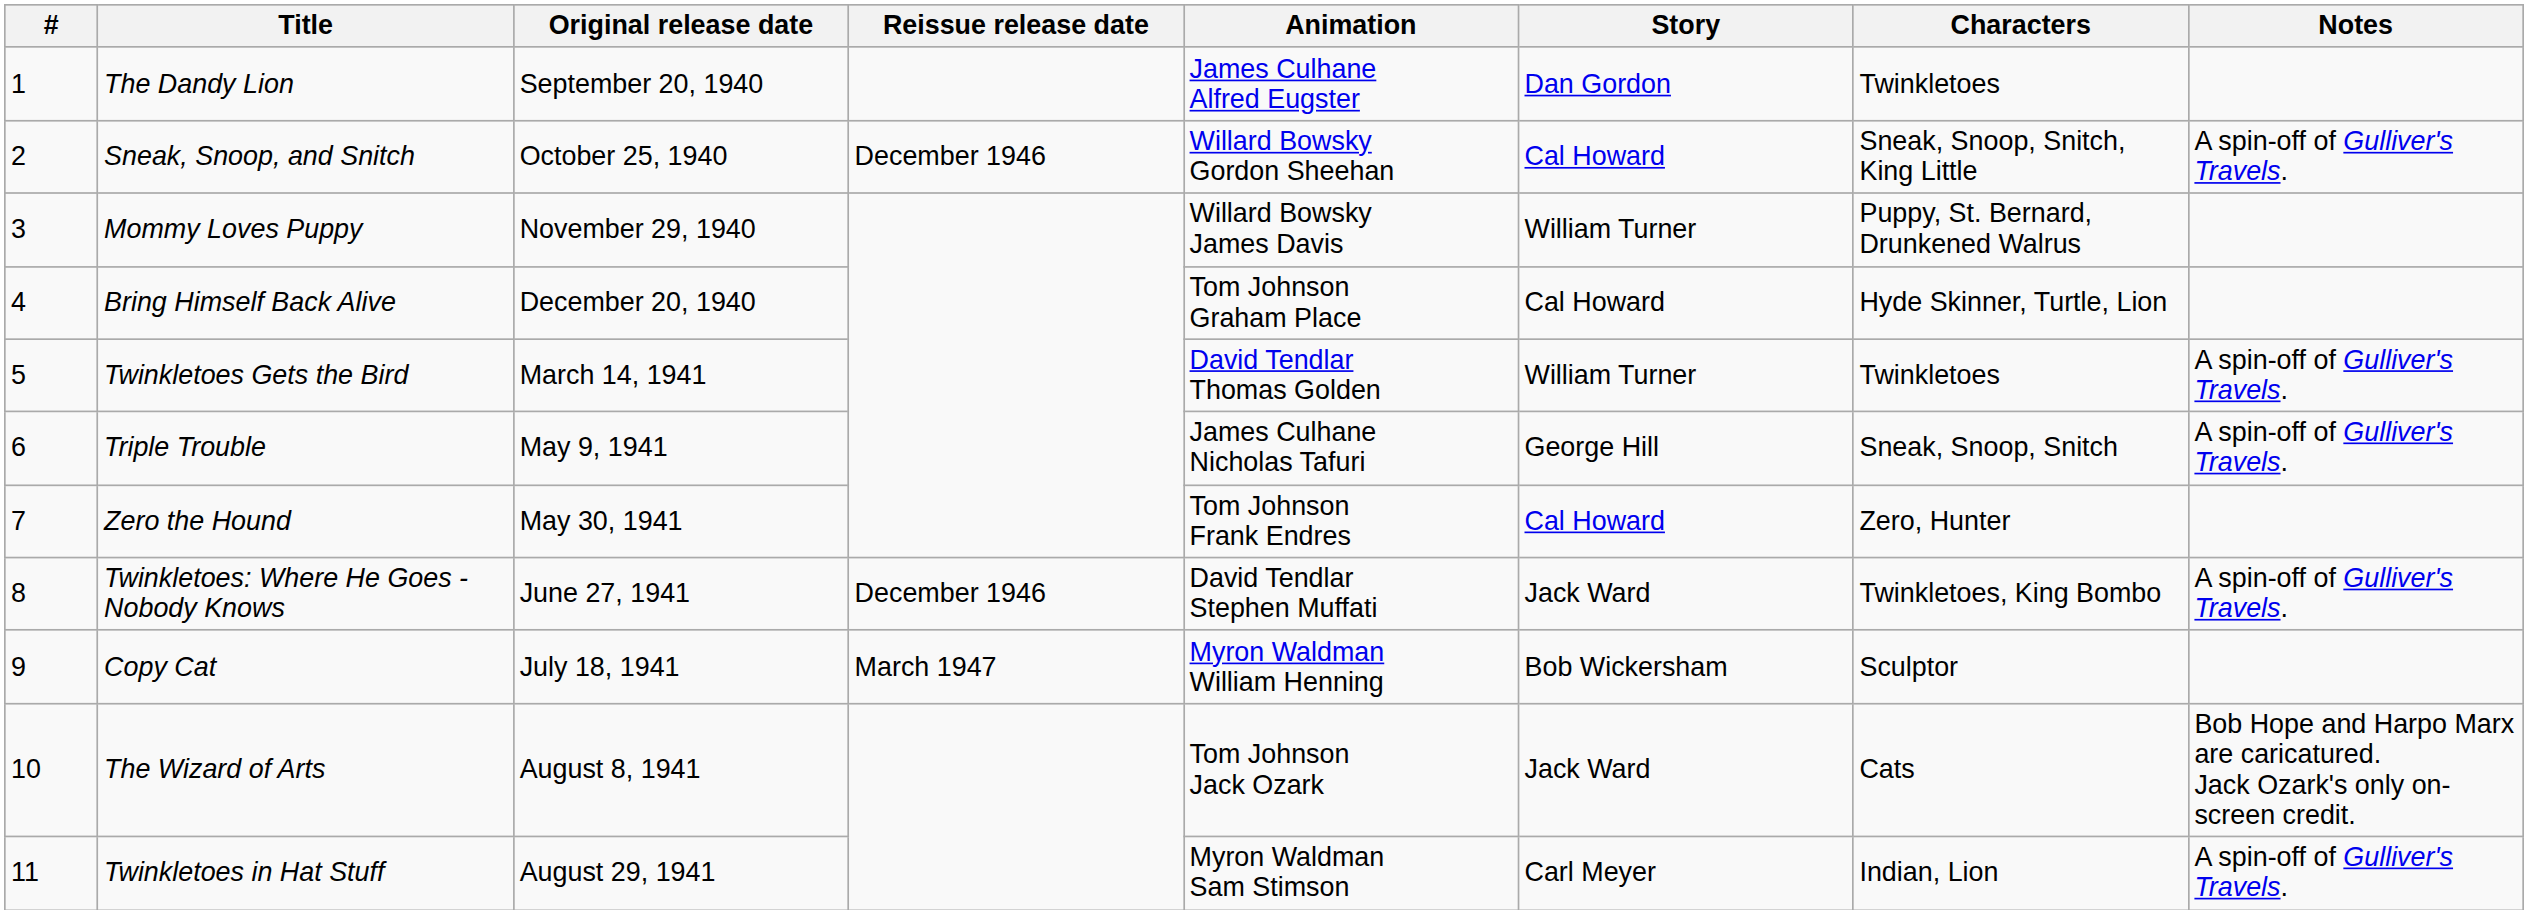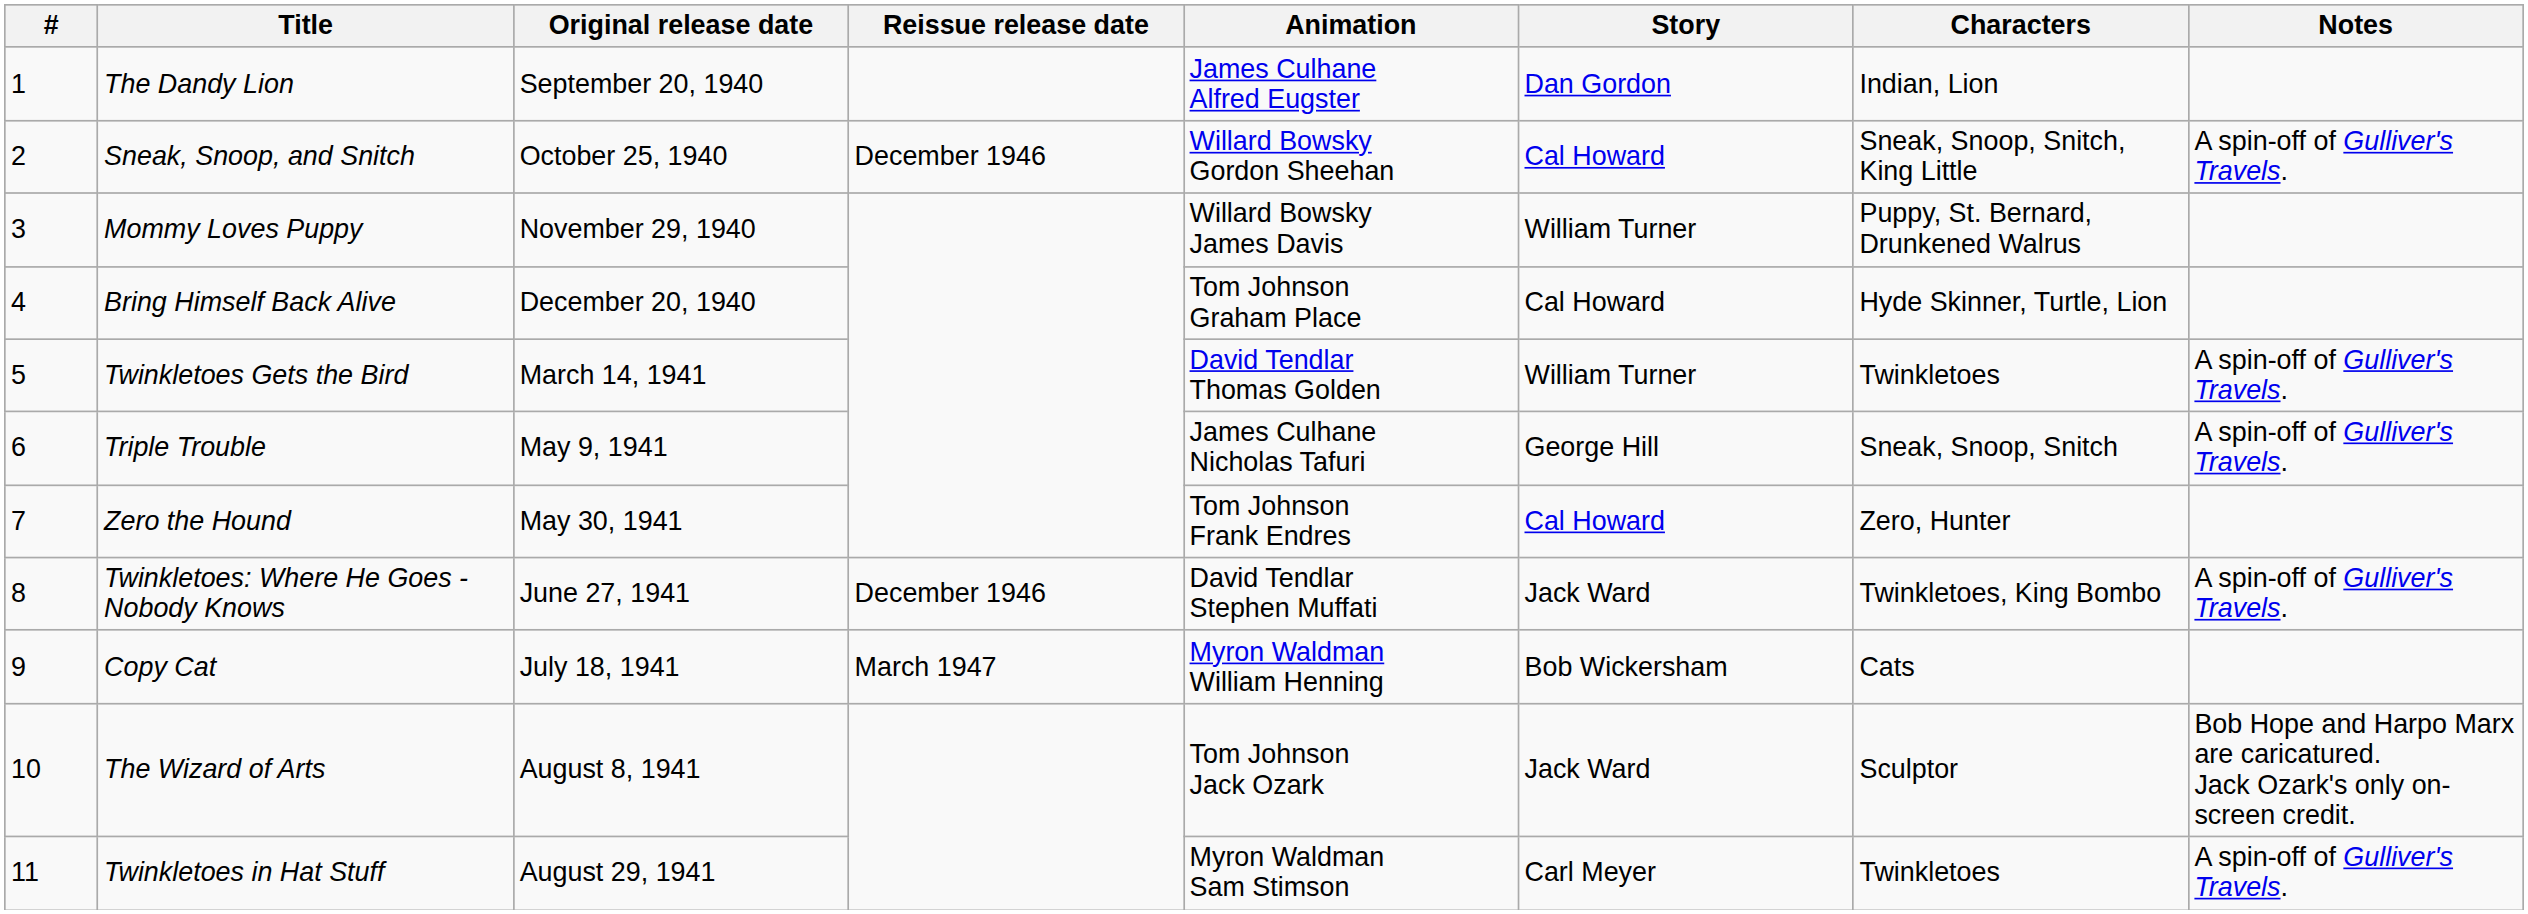 <table class="wikitable sortable">
 <tr>
 <th style="width:3em">#</th>
 <th style="width:15em">Title</th>
 <th style="width:12em">Original release date</th>
 <th style="width:12em">Reissue release date</th>
 <th style="width:12em">Animation</th>
 <th style="width:12em">Story</th>
 <th style="width:12em">Characters</th>
 <th style="width:12em">Notes</th>
 </tr>
 <tr>
 <td>1</td>
 <td><em>The Dandy Lion</em></td>
 <td>September 20, 1940</td>
 <td></td>
 <td><a href='#'>James Culhane</a><br><a href='#'>Alfred Eugster</a></td>
 <td><a href='#'>Dan Gordon</a></td>
-<td>Twinkletoes</td>
+<td>Indian, Lion</td>
 <td></td>
 </tr>
 <tr>
 <td>2</td>
 <td><em>Sneak, Snoop, and Snitch</em></td>
 <td>October 25, 1940</td>
 <td>December 1946</td>
 <td><a href='#'>Willard Bowsky</a><br>Gordon Sheehan</td>
 <td><a href='#'>Cal Howard</a></td>
 <td>Sneak, Snoop, Snitch, King Little</td>
 <td>A spin-off of <em><a href='#'>Gulliver's Travels</a></em>.</td>
 </tr>
 <tr>
 <td>3</td>
 <td><em>Mommy Loves Puppy</em></td>
 <td>November 29, 1940</td>
 <td rowspan="5"></td>
 <td>Willard Bowsky<br>James Davis</td>
 <td>William Turner</td>
 <td>Puppy, St. Bernard, Drunkened Walrus</td>
 <td></td>
 </tr>
 <tr>
 <td>4</td>
 <td><em>Bring Himself Back Alive</em></td>
 <td>December 20, 1940</td>
 <td>Tom Johnson<br>Graham Place</td>
 <td>Cal Howard</td>
 <td>Hyde Skinner, Turtle, Lion</td>
 <td></td>
 </tr>
 <tr>
 <td>5</td>
 <td><em>Twinkletoes Gets the Bird</em></td>
 <td>March 14, 1941</td>
 <td><a href='#'>David Tendlar</a><br>Thomas Golden</td>
 <td>William Turner</td>
 <td>Twinkletoes</td>
 <td>A spin-off of <em><a href='#'>Gulliver's Travels</a></em>.</td>
 </tr>
 <tr>
 <td>6</td>
 <td><em>Triple Trouble</em></td>
 <td>May 9, 1941</td>
 <td>James Culhane<br>Nicholas Tafuri</td>
 <td>George Hill</td>
 <td>Sneak, Snoop, Snitch</td>
 <td>A spin-off of <em><a href='#'>Gulliver's Travels</a></em>.</td>
 </tr>
 <tr>
 <td>7</td>
 <td><em>Zero the Hound</em></td>
 <td>May 30, 1941</td>
 <td>Tom Johnson<br>Frank Endres</td>
 <td><a href='#'>Cal Howard</a></td>
 <td>Zero, Hunter</td>
 <td></td>
 </tr>
 <tr>
 <td>8</td>
 <td><em>Twinkletoes: Where He Goes - Nobody Knows</em></td>
 <td>June 27, 1941</td>
 <td>December 1946</td>
 <td>David Tendlar<br>Stephen Muffati</td>
 <td>Jack Ward</td>
 <td>Twinkletoes, King Bombo</td>
 <td>A spin-off of <em><a href='#'>Gulliver's Travels</a></em>.</td>
 </tr>
 <tr>
 <td>9</td>
 <td><em>Copy Cat</em></td>
 <td>July 18, 1941</td>
 <td>March 1947</td>
 <td><a href='#'>Myron Waldman</a><br>William Henning</td>
 <td>Bob Wickersham</td>
-<td>Sculptor</td>
+<td>Cats</td>
 <td></td>
 </tr>
 <tr>
 <td>10</td>
 <td><em>The Wizard of Arts</em></td>
 <td>August 8, 1941</td>
 <td rowspan="2"></td>
 <td>Tom Johnson<br>Jack Ozark</td>
 <td>Jack Ward</td>
-<td>Cats</td>
+<td>Sculptor</td>
 <td>Bob Hope and Harpo Marx are caricatured.<br>Jack Ozark's only on-screen credit.</td>
 </tr>
 <tr>
 <td>11</td>
 <td><em>Twinkletoes in Hat Stuff</em></td>
 <td>August 29, 1941</td>
 <td>Myron Waldman<br>Sam Stimson</td>
 <td>Carl Meyer</td>
-<td>Indian, Lion</td>
+<td>Twinkletoes</td>
 <td>A spin-off of <em><a href='#'>Gulliver's Travels</a></em>.</td>
 </tr>
 </table>
